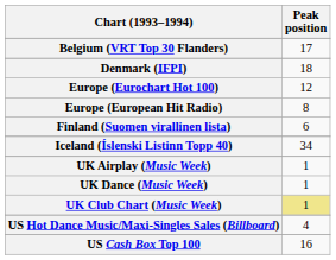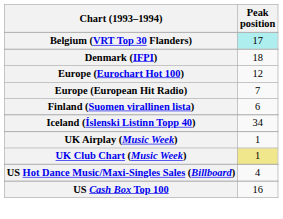 <table class="wikitable plainrowheaders sortable">
 <tr>
 <th>Chart (1993–1994)</th>
 <th>Peak<br>position</th>
 </tr>
 <tr>
 </tr>
 <tr>
 </tr>
 <tr>
 </tr>
 <tr>
 <th scope="row">Belgium (<a href='#'>VRT Top 30</a> Flanders)</th>
-<td align="center">17</td>
+<td align="center" style="background: paleturquoise;">17</td>
 </tr>
 <tr>
 </tr>
 <tr>
 </tr>
 <tr>
 <th scope="row">Denmark (<a href='#'>IFPI</a>)</th>
 <td align="center">18</td>
 </tr>
 <tr>
 <th scope="row">Europe (<a href='#'>Eurochart Hot 100</a>)</th>
 <td align="center">12</td>
 </tr>
 <tr>
 <th scope="row">Europe (European Hit Radio)</th>
-<td align="center">8</td>
+<td align="center">7</td>
 </tr>
 <tr>
 <th scope="row">Finland (<a href='#'>Suomen virallinen lista</a>)</th>
 <td align="center">6</td>
 </tr>
 <tr>
 </tr>
 <tr>
 </tr>
 <tr>
 <th scope="row">Iceland (<a href='#'>Íslenski Listinn Topp 40</a>)</th>
 <td align="center">34</td>
 </tr>
 <tr>
 </tr>
 <tr>
 </tr>
 <tr>
 </tr>
 <tr>
 </tr>
 <tr>
 </tr>
 <tr>
 </tr>
 <tr>
 </tr>
 <tr>
 <th scope="row">UK Airplay (<em><a href='#'>Music Week</a></em>)</th>
 <td align="center">1</td>
 </tr>
 <tr>
-<th scope="row">UK Dance (<em><a href='#'>Music Week</a></em>)</th>
-<td align="center">1</td>
-</tr>
-<tr>
 <th scope="row"><a href='#'>UK Club Chart</a> (<em><a href='#'>Music Week</a></em>)</th>
 <td align="center" style="background: khaki;">1</td>
 </tr>
 <tr>
 </tr>
 <tr>
 </tr>
 <tr>
 <th scope="row">US <a href='#'>Hot Dance Music/Maxi-Singles Sales</a> (<em><a href='#'>Billboard</a></em>)</th>
 <td align="center">4</td>
 </tr>
 <tr>
 </tr>
 <tr>
 </tr>
 <tr>
 <th scope="row">US <a href='#'><em>Cash Box</em> Top 100</a></th>
 <td align="center">16</td>
 </tr>
 </table>
